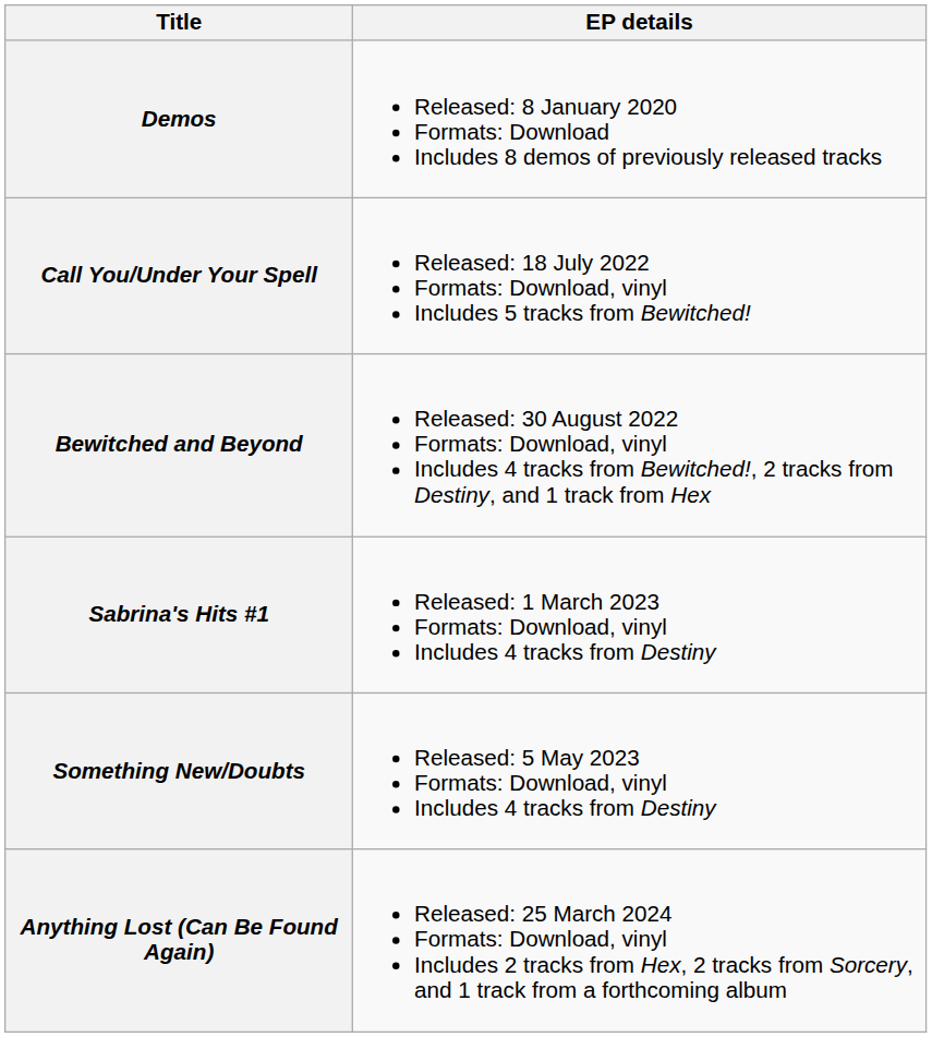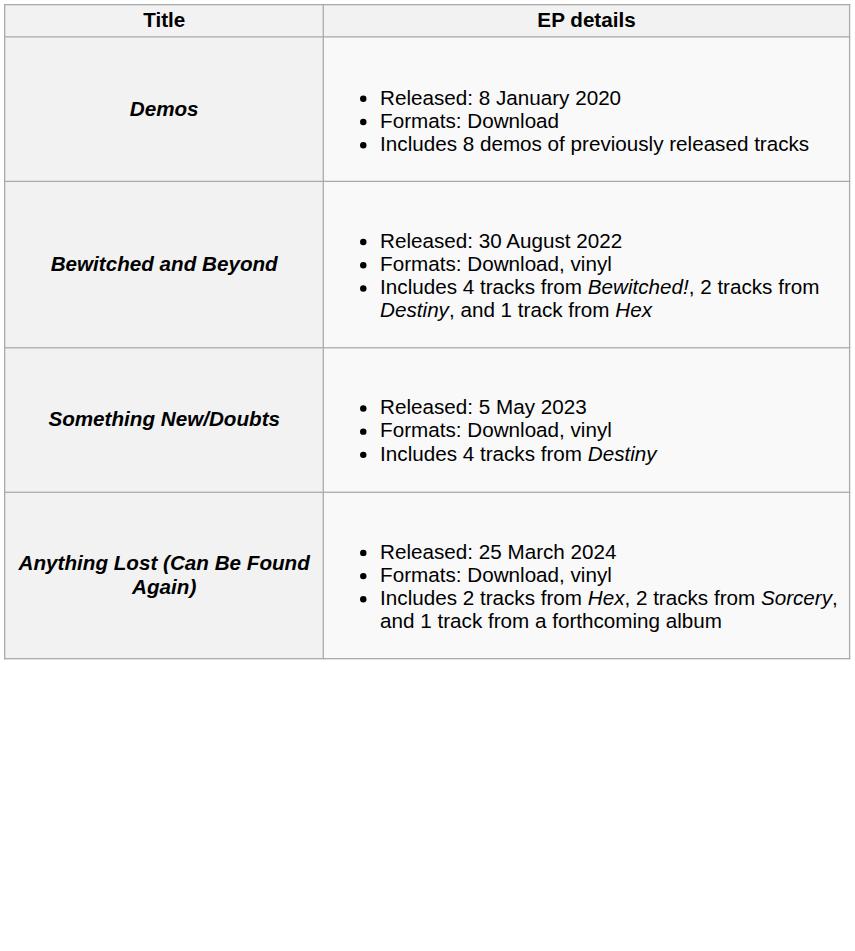 <table class="wikitable plainrowheaders">
 <tr>
 <th width="240">Title</th>
 <th width="400">EP details</th>
 </tr>
 <tr>
 <th scope="row"><em>Demos</em></th>
 <td><br><ul><li>Released: 8 January 2020</li><li>Formats: Download</li><li>Includes 8 demos of previously released tracks</li></ul></td>
 </tr>
 <tr>
-<th scope="row"><em>Call You/Under Your Spell</em></th>
-<td><br><ul><li>Released: 18 July 2022</li><li>Formats: Download, vinyl</li><li>Includes 5 tracks from <em>Bewitched!</em></li></ul></td>
-</tr>
-<tr>
 <th scope="row"><em>Bewitched and Beyond</em></th>
 <td><br><ul><li>Released: 30 August 2022</li><li>Formats: Download, vinyl</li><li>Includes 4 tracks from <em>Bewitched!</em>, 2 tracks from <em>Destiny</em>, and 1 track from <em>Hex</em></li></ul></td>
-</tr>
-<tr>
-<th scope="row"><em>Sabrina's Hits #1</em></th>
-<td><br><ul><li>Released: 1 March 2023</li><li>Formats: Download, vinyl</li><li>Includes 4 tracks from <em>Destiny</em></li></ul></td>
 </tr>
 <tr>
 <th scope="row"><em>Something New/Doubts</em></th>
 <td><br><ul><li>Released: 5 May 2023</li><li>Formats: Download, vinyl</li><li>Includes 4 tracks from <em>Destiny</em></li></ul></td>
 </tr>
 <tr>
 <th scope="row"><em>Anything Lost (Can Be Found Again)</em></th>
 <td><br><ul><li>Released: 25 March 2024</li><li>Formats: Download, vinyl</li><li>Includes 2 tracks from <em>Hex</em>, 2 tracks from <em>Sorcery</em>, and 1 track from a forthcoming album</li></ul></td>
 </tr>
 </table>
